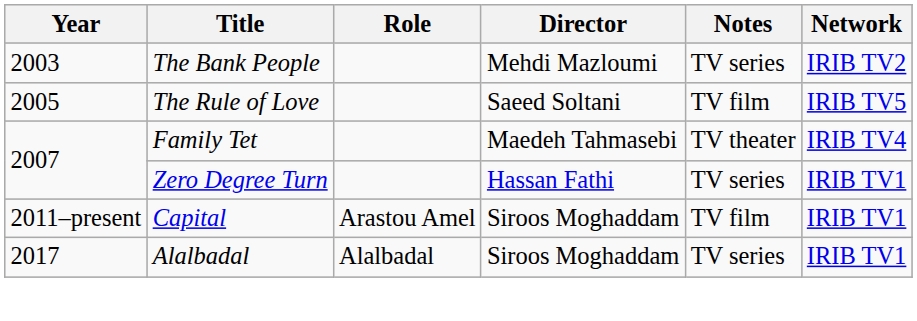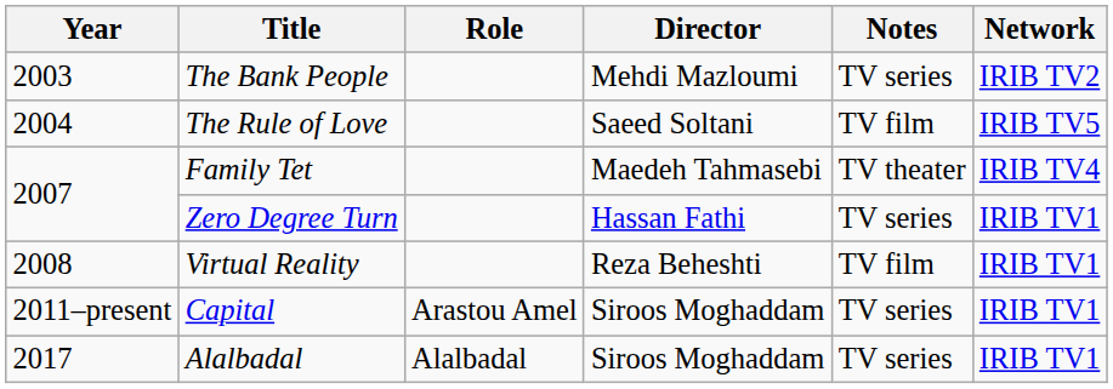 <table class="wikitable sortable">
 <tr>
 <th>Year</th>
 <th>Title</th>
 <th>Role</th>
 <th>Director</th>
 <th>Notes</th>
 <th>Network</th>
 </tr>
 <tr>
 <td>2003</td>
 <td><em>The Bank People</em></td>
 <td></td>
 <td>Mehdi Mazloumi</td>
 <td>TV series</td>
 <td><a href='#'>IRIB TV2</a></td>
 </tr>
 <tr>
-<td>2005</td>
+<td>2004</td>
 <td><em>The Rule of Love</em></td>
 <td></td>
 <td>Saeed Soltani</td>
 <td>TV film</td>
 <td><a href='#'>IRIB TV5</a></td>
 </tr>
 <tr>
 <td rowspan="2">2007</td>
 <td><em>Family Tet</em></td>
 <td></td>
 <td>Maedeh Tahmasebi</td>
 <td>TV theater</td>
 <td><a href='#'>IRIB TV4</a></td>
 </tr>
 <tr>
 <td><em><a href='#'>Zero Degree Turn</a></em></td>
 <td></td>
 <td><a href='#'>Hassan Fathi</a></td>
 <td>TV series</td>
 <td><a href='#'>IRIB TV1</a></td>
 </tr>
 <tr>
+<td>2008</td>
+<td><em>Virtual Reality</em></td>
+<td></td>
+<td>Reza Beheshti</td>
+<td>TV film</td>
+<td><a href='#'>IRIB TV1</a></td>
+</tr>
+<tr>
 <td>2011–present</td>
 <td><em><a href='#'>Capital</a></em></td>
 <td>Arastou Amel</td>
 <td>Siroos Moghaddam</td>
-<td>TV film</td>
+<td>TV series</td>
 <td><a href='#'>IRIB TV1</a></td>
 </tr>
 <tr>
 <td>2017</td>
 <td><em>Alalbadal</em></td>
 <td>Alalbadal</td>
 <td>Siroos Moghaddam</td>
 <td>TV series</td>
 <td><a href='#'>IRIB TV1</a></td>
 </tr>
 </table>
